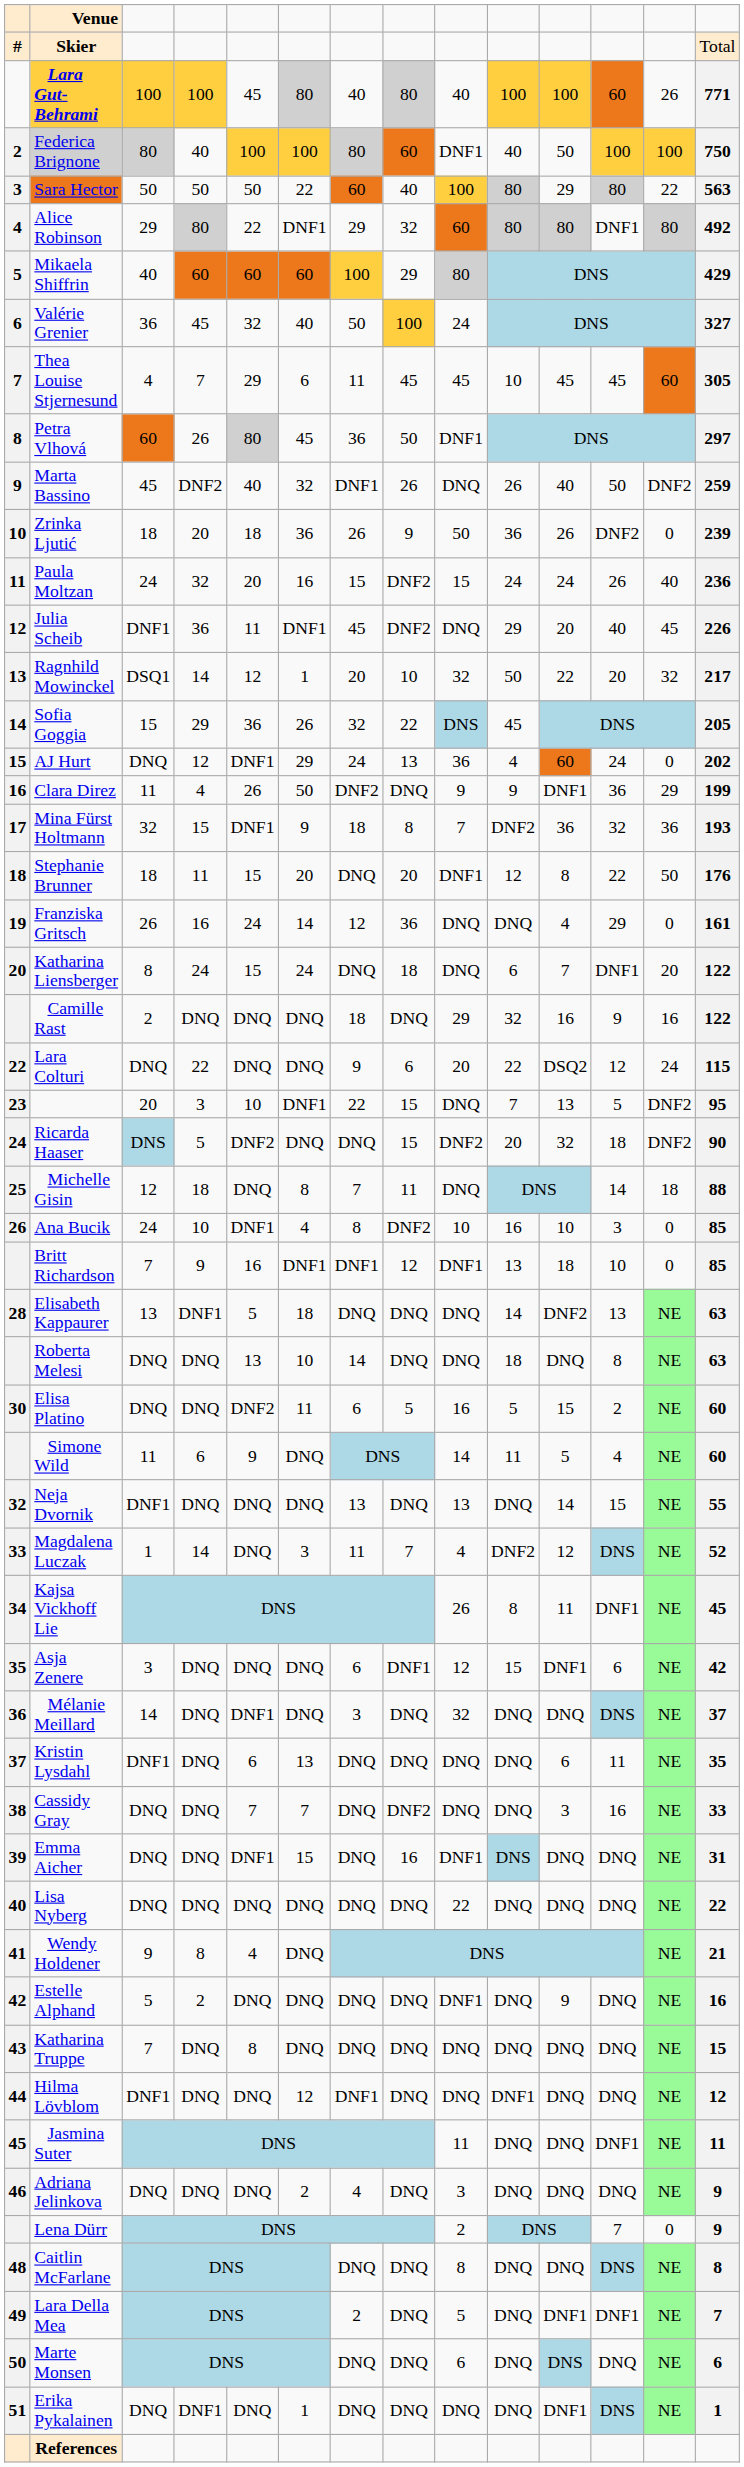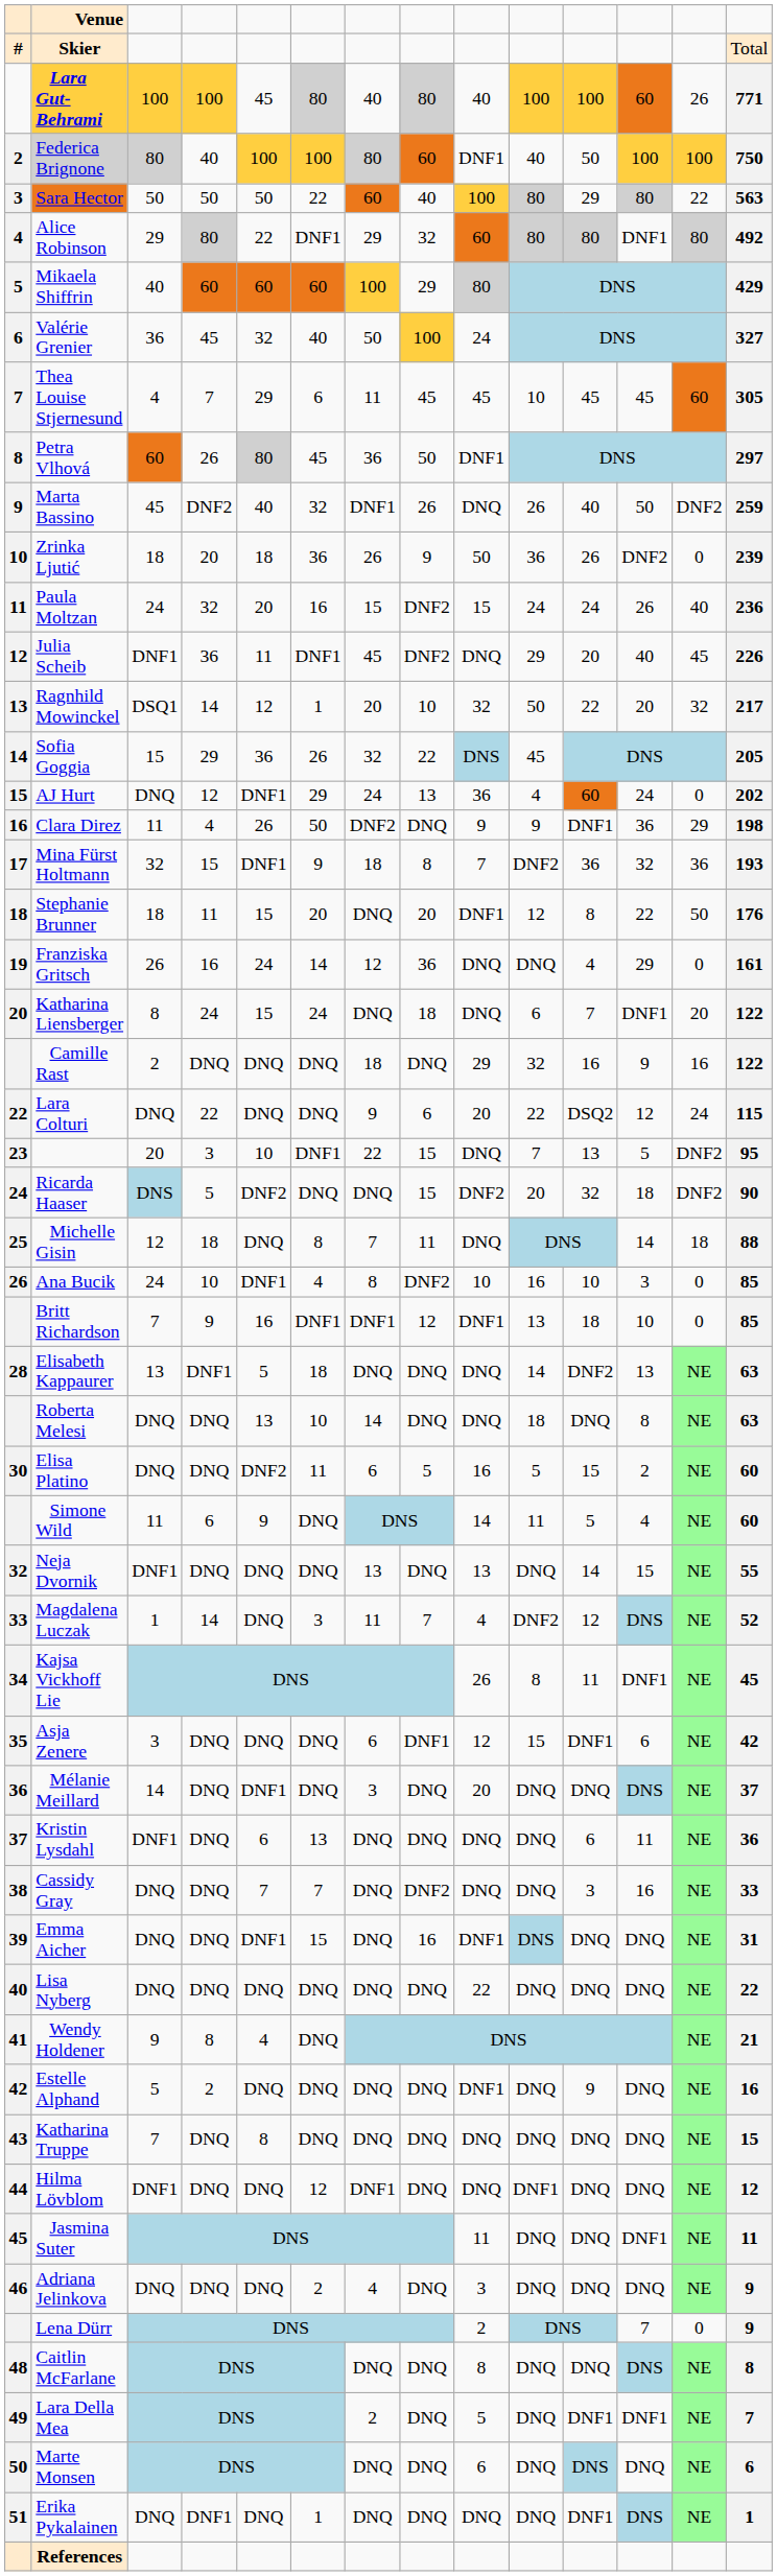 <table class="wikitable" width=60% style="font-size:100%; text-align:center;">
 <tr>
 <td bgcolor=ffebcd></td>
 <td bgcolor=FFEBCD align=right><strong>Venue</strong></td>
 <td></td>
 <td></td>
 <td></td>
 <td></td>
 <td></td>
 <td></td>
 <td></td>
 <td></td>
 <td></td>
 <td></td>
 <td></td>
 </tr>
 <tr>
 <td bgcolor=ffebcd><strong>#</strong></td>
 <td bgcolor=FFEBCD><strong>Skier</strong></td>
 <td></td>
 <td></td>
 <td></td>
 <td></td>
 <td></td>
 <td></td>
 <td></td>
 <td></td>
 <td></td>
 <td></td>
 <td></td>
 <td bgcolor=ffebcd>Total</td>
 </tr>
 <tr>
 <td></td>
 <td bgcolor=ffcf40 align=left>   <strong><em><a href='#'>Lara Gut-Behrami</a></em></strong></td>
 <td bgcolor=ffcf40>100</td>
 <td bgcolor=ffcf40>100</td>
 <td>45</td>
 <td bgcolor=d0d0d0>80</td>
 <td>40</td>
 <td bgcolor=d0d0d0>80</td>
 <td>40</td>
 <td bgcolor=ffcf40>100</td>
 <td bgcolor=ffcf40>100</td>
 <td bgcolor=ec781b>60</td>
 <td>26</td>
 <th>771</th>
 </tr>
 <tr>
 <th>2</th>
 <td bgcolor=d0d0d0 align=left> <a href='#'>Federica Brignone</a></td>
 <td bgcolor=d0d0d0>80</td>
 <td>40</td>
 <td bgcolor=ffcf40>100</td>
 <td bgcolor=ffcf40>100</td>
 <td bgcolor=d0d0d0>80</td>
 <td bgcolor=ec781b>60</td>
 <td>DNF1</td>
 <td>40</td>
 <td>50</td>
 <td bgcolor=ffcf40>100</td>
 <td bgcolor=ffcf40>100</td>
 <th>750</th>
 </tr>
 <tr>
 <th>3</th>
 <td bgcolor=ec781b align=left> <a href='#'>Sara Hector</a></td>
 <td>50</td>
 <td>50</td>
 <td>50</td>
 <td>22</td>
 <td bgcolor=ec781b>60</td>
 <td>40</td>
 <td bgcolor=ffcf40>100</td>
 <td bgcolor=d0d0d0>80</td>
 <td>29</td>
 <td bgcolor=d0d0d0>80</td>
 <td>22</td>
 <th>563</th>
 </tr>
 <tr>
 <th>4</th>
 <td align=left> <a href='#'>Alice Robinson</a></td>
 <td>29</td>
 <td bgcolor=d0d0d0>80</td>
 <td>22</td>
 <td>DNF1</td>
 <td>29</td>
 <td>32</td>
 <td bgcolor=ec781b>60</td>
 <td bgcolor=d0d0d0>80</td>
 <td bgcolor=d0d0d0>80</td>
 <td>DNF1</td>
 <td bgcolor=d0d0d0>80</td>
 <th>492</th>
 </tr>
 <tr>
 <th>5</th>
 <td align=left> <a href='#'>Mikaela Shiffrin</a></td>
 <td>40</td>
 <td bgcolor=ec781b>60</td>
 <td bgcolor=ec781b>60</td>
 <td bgcolor=ec781b>60</td>
 <td bgcolor=ffcf40>100</td>
 <td>29</td>
 <td bgcolor=d0d0d0>80</td>
 <td colspan=4 bgcolor=add8e6>DNS</td>
 <th>429</th>
 </tr>
 <tr>
 <th>6</th>
 <td align=left> <a href='#'>Valérie Grenier</a></td>
 <td>36</td>
 <td>45</td>
 <td>32</td>
 <td>40</td>
 <td>50</td>
 <td bgcolor=ffcf40>100</td>
 <td>24</td>
 <td colspan=4 bgcolor=add8e6>DNS</td>
 <th>327</th>
 </tr>
 <tr>
 <th>7</th>
 <td align=left> <a href='#'>Thea Louise Stjernesund</a></td>
 <td>4</td>
 <td>7</td>
 <td>29</td>
 <td>6</td>
 <td>11</td>
 <td>45</td>
 <td>45</td>
 <td>10</td>
 <td>45</td>
 <td>45</td>
 <td bgcolor=ec781b>60</td>
 <th>305</th>
 </tr>
 <tr>
 <th>8</th>
 <td align=left> <a href='#'>Petra Vlhová</a></td>
 <td bgcolor=ec781b>60</td>
 <td>26</td>
 <td bgcolor=d0d0d0>80</td>
 <td>45</td>
 <td>36</td>
 <td>50</td>
 <td>DNF1</td>
 <td colspan=4 bgcolor=add8e6>DNS</td>
 <th>297</th>
 </tr>
 <tr>
 <th>9</th>
 <td align=left> <a href='#'>Marta Bassino</a></td>
 <td>45</td>
 <td>DNF2</td>
 <td>40</td>
 <td>32</td>
 <td>DNF1</td>
 <td>26</td>
 <td>DNQ</td>
 <td>26</td>
 <td>40</td>
 <td>50</td>
 <td>DNF2</td>
 <th>259</th>
 </tr>
 <tr>
 <th>10</th>
 <td align=left> <a href='#'>Zrinka Ljutić</a></td>
 <td>18</td>
 <td>20</td>
 <td>18</td>
 <td>36</td>
 <td>26</td>
 <td>9</td>
 <td>50</td>
 <td>36</td>
 <td>26</td>
 <td>DNF2</td>
 <td>0</td>
 <th>239</th>
 </tr>
 <tr>
 <th>11</th>
 <td align=left> <a href='#'>Paula Moltzan</a></td>
 <td>24</td>
 <td>32</td>
 <td>20</td>
 <td>16</td>
 <td>15</td>
 <td>DNF2</td>
 <td>15</td>
 <td>24</td>
 <td>24</td>
 <td>26</td>
 <td>40</td>
 <th>236</th>
 </tr>
 <tr>
 <th>12</th>
 <td align=left> <a href='#'>Julia Scheib</a></td>
 <td>DNF1</td>
 <td>36</td>
 <td>11</td>
 <td>DNF1</td>
 <td>45</td>
 <td>DNF2</td>
 <td>DNQ</td>
 <td>29</td>
 <td>20</td>
 <td>40</td>
 <td>45</td>
 <th>226</th>
 </tr>
 <tr>
 <th>13</th>
 <td align=left> <a href='#'>Ragnhild Mowinckel</a></td>
 <td>DSQ1</td>
 <td>14</td>
 <td>12</td>
 <td>1</td>
 <td>20</td>
 <td>10</td>
 <td>32</td>
 <td>50</td>
 <td>22</td>
 <td>20</td>
 <td>32</td>
 <th>217</th>
 </tr>
 <tr>
 <th>14</th>
 <td align=left> <a href='#'>Sofia Goggia</a></td>
 <td>15</td>
 <td>29</td>
 <td>36</td>
 <td>26</td>
 <td>32</td>
 <td>22</td>
 <td bgcolor=add8e6>DNS</td>
 <td>45</td>
 <td colspan=3 bgcolor=add8e6>DNS</td>
 <th>205</th>
 </tr>
 <tr>
 <th>15</th>
 <td align=left> <a href='#'>AJ Hurt</a></td>
 <td>DNQ</td>
 <td>12</td>
 <td>DNF1</td>
 <td>29</td>
 <td>24</td>
 <td>13</td>
 <td>36</td>
 <td>4</td>
 <td bgcolor=ec781b>60</td>
 <td>24</td>
 <td>0</td>
 <th>202</th>
 </tr>
 <tr>
 <th>16</th>
 <td align=left> <a href='#'>Clara Direz</a></td>
 <td>11</td>
 <td>4</td>
 <td>26</td>
 <td>50</td>
 <td>DNF2</td>
 <td>DNQ</td>
 <td>9</td>
 <td>9</td>
 <td>DNF1</td>
 <td>36</td>
 <td>29</td>
-<th>199</th>
+<th>198</th>
 </tr>
 <tr>
 <th>17</th>
 <td align=left> <a href='#'>Mina Fürst Holtmann</a></td>
 <td>32</td>
 <td>15</td>
 <td>DNF1</td>
 <td>9</td>
 <td>18</td>
 <td>8</td>
 <td>7</td>
 <td>DNF2</td>
 <td>36</td>
 <td>32</td>
 <td>36</td>
 <th>193</th>
 </tr>
 <tr>
 <th>18</th>
 <td align=left> <a href='#'>Stephanie Brunner</a></td>
 <td>18</td>
 <td>11</td>
 <td>15</td>
 <td>20</td>
 <td>DNQ</td>
 <td>20</td>
 <td>DNF1</td>
 <td>12</td>
 <td>8</td>
 <td>22</td>
 <td>50</td>
 <th>176</th>
 </tr>
 <tr>
 <th>19</th>
 <td align=left> <a href='#'>Franziska Gritsch</a></td>
 <td>26</td>
 <td>16</td>
 <td>24</td>
 <td>14</td>
 <td>12</td>
 <td>36</td>
 <td>DNQ</td>
 <td>DNQ</td>
 <td>4</td>
 <td>29</td>
 <td>0</td>
 <th>161</th>
 </tr>
 <tr>
 <th>20</th>
 <td align=left> <a href='#'>Katharina Liensberger</a></td>
 <td>8</td>
 <td>24</td>
 <td>15</td>
 <td>24</td>
 <td>DNQ</td>
 <td>18</td>
 <td>DNQ</td>
 <td>6</td>
 <td>7</td>
 <td>DNF1</td>
 <td>20</td>
 <th>122</th>
 </tr>
 <tr>
 <th></th>
 <td align=left>   <a href='#'>Camille Rast</a></td>
 <td>2</td>
 <td>DNQ</td>
 <td>DNQ</td>
 <td>DNQ</td>
 <td>18</td>
 <td>DNQ</td>
 <td>29</td>
 <td>32</td>
 <td>16</td>
 <td>9</td>
 <td>16</td>
 <th>122</th>
 </tr>
 <tr>
 <th>22</th>
 <td align=left> <a href='#'>Lara Colturi</a></td>
 <td>DNQ</td>
 <td>22</td>
 <td>DNQ</td>
 <td>DNQ</td>
 <td>9</td>
 <td>6</td>
 <td>20</td>
 <td>22</td>
 <td>DSQ2</td>
 <td>12</td>
 <td>24</td>
 <th>115</th>
 </tr>
 <tr>
 <th>23</th>
 <td align=left></td>
 <td>20</td>
 <td>3</td>
 <td>10</td>
 <td>DNF1</td>
 <td>22</td>
 <td>15</td>
 <td>DNQ</td>
 <td>7</td>
 <td>13</td>
 <td>5</td>
 <td>DNF2</td>
 <th>95</th>
 </tr>
 <tr>
 <th>24</th>
 <td align=left> <a href='#'>Ricarda Haaser</a></td>
 <td bgcolor=add8e6>DNS</td>
 <td>5</td>
 <td>DNF2</td>
 <td>DNQ</td>
 <td>DNQ</td>
 <td>15</td>
 <td>DNF2</td>
 <td>20</td>
 <td>32</td>
 <td>18</td>
 <td>DNF2</td>
 <th>90</th>
 </tr>
 <tr>
 <th>25</th>
 <td align=left>   <a href='#'>Michelle Gisin</a></td>
 <td>12</td>
 <td>18</td>
 <td>DNQ</td>
 <td>8</td>
 <td>7</td>
 <td>11</td>
 <td>DNQ</td>
 <td colspan=2 bgcolor=add8e6>DNS</td>
 <td>14</td>
 <td>18</td>
 <th>88</th>
 </tr>
 <tr>
 <th>26</th>
 <td align=left> <a href='#'>Ana Bucik</a></td>
 <td>24</td>
 <td>10</td>
 <td>DNF1</td>
 <td>4</td>
 <td>8</td>
 <td>DNF2</td>
 <td>10</td>
 <td>16</td>
 <td>10</td>
 <td>3</td>
 <td>0</td>
 <th>85</th>
 </tr>
 <tr>
 <th></th>
 <td align=left> <a href='#'>Britt Richardson</a></td>
 <td>7</td>
 <td>9</td>
 <td>16</td>
 <td>DNF1</td>
 <td>DNF1</td>
 <td>12</td>
 <td>DNF1</td>
 <td>13</td>
 <td>18</td>
 <td>10</td>
 <td>0</td>
 <th>85</th>
 </tr>
 <tr>
 <th>28</th>
 <td align=left> <a href='#'>Elisabeth Kappaurer</a></td>
 <td>13</td>
 <td>DNF1</td>
 <td>5</td>
 <td>18</td>
 <td>DNQ</td>
 <td>DNQ</td>
 <td>DNQ</td>
 <td>14</td>
 <td>DNF2</td>
 <td>13</td>
 <td bgcolor=98fb98>NE</td>
 <th>63</th>
 </tr>
 <tr>
 <th></th>
 <td align=left> <a href='#'>Roberta Melesi</a></td>
 <td>DNQ</td>
 <td>DNQ</td>
 <td>13</td>
 <td>10</td>
 <td>14</td>
 <td>DNQ</td>
 <td>DNQ</td>
 <td>18</td>
 <td>DNQ</td>
 <td>8</td>
 <td bgcolor=98fb98>NE</td>
 <th>63</th>
 </tr>
 <tr>
 <th>30</th>
 <td align=left> <a href='#'>Elisa Platino</a></td>
 <td>DNQ</td>
 <td>DNQ</td>
 <td>DNF2</td>
 <td>11</td>
 <td>6</td>
 <td>5</td>
 <td>16</td>
 <td>5</td>
 <td>15</td>
 <td>2</td>
 <td bgcolor=98fb98>NE</td>
 <th>60</th>
 </tr>
 <tr>
 <th></th>
 <td align=left>   <a href='#'>Simone Wild</a></td>
 <td>11</td>
 <td>6</td>
 <td>9</td>
 <td>DNQ</td>
 <td colspan=2 bgcolor=add8e6>DNS</td>
 <td>14</td>
 <td>11</td>
 <td>5</td>
 <td>4</td>
 <td bgcolor=98fb98>NE</td>
 <th>60</th>
 </tr>
 <tr>
 <th>32</th>
 <td align=left> <a href='#'>Neja Dvornik</a></td>
 <td>DNF1</td>
 <td>DNQ</td>
 <td>DNQ</td>
 <td>DNQ</td>
 <td>13</td>
 <td>DNQ</td>
 <td>13</td>
 <td>DNQ</td>
 <td>14</td>
 <td>15</td>
 <td bgcolor=98fb98>NE</td>
 <th>55</th>
 </tr>
 <tr>
 <th>33</th>
 <td align=left> <a href='#'>Magdalena Luczak</a></td>
 <td>1</td>
 <td>14</td>
 <td>DNQ</td>
 <td>3</td>
 <td>11</td>
 <td>7</td>
 <td>4</td>
 <td>DNF2</td>
 <td>12</td>
 <td bgcolor=add8e6>DNS</td>
 <td bgcolor=98fb98>NE</td>
 <th>52</th>
 </tr>
 <tr>
 <th>34</th>
 <td align=left> <a href='#'>Kajsa Vickhoff Lie</a></td>
 <td colspan=6 bgcolor=add8e6>DNS</td>
 <td>26</td>
 <td>8</td>
 <td>11</td>
 <td>DNF1</td>
 <td bgcolor=98fb98>NE</td>
 <th>45</th>
 </tr>
 <tr>
 <th>35</th>
 <td align=left> <a href='#'>Asja Zenere</a></td>
 <td>3</td>
 <td>DNQ</td>
 <td>DNQ</td>
 <td>DNQ</td>
 <td>6</td>
 <td>DNF1</td>
 <td>12</td>
 <td>15</td>
 <td>DNF1</td>
 <td>6</td>
 <td bgcolor=98fb98>NE</td>
 <th>42</th>
 </tr>
 <tr>
 <th>36</th>
 <td align=left>   <a href='#'>Mélanie Meillard</a></td>
 <td>14</td>
 <td>DNQ</td>
 <td>DNF1</td>
 <td>DNQ</td>
 <td>3</td>
 <td>DNQ</td>
-<td>32</td>
+<td>20</td>
 <td>DNQ</td>
 <td>DNQ</td>
 <td bgcolor=add8e6>DNS</td>
 <td bgcolor=98fb98>NE</td>
 <th>37</th>
 </tr>
 <tr>
 <th>37</th>
 <td align=left> <a href='#'>Kristin Lysdahl</a></td>
 <td>DNF1</td>
 <td>DNQ</td>
 <td>6</td>
 <td>13</td>
 <td>DNQ</td>
 <td>DNQ</td>
 <td>DNQ</td>
 <td>DNQ</td>
 <td>6</td>
 <td>11</td>
 <td bgcolor=98fb98>NE</td>
-<th>35</th>
+<th>36</th>
 </tr>
 <tr>
 <th>38</th>
 <td align=left> <a href='#'>Cassidy Gray</a></td>
 <td>DNQ</td>
 <td>DNQ</td>
 <td>7</td>
 <td>7</td>
 <td>DNQ</td>
 <td>DNF2</td>
 <td>DNQ</td>
 <td>DNQ</td>
 <td>3</td>
 <td>16</td>
 <td bgcolor=98fb98>NE</td>
 <th>33</th>
 </tr>
 <tr>
 <th>39</th>
 <td align=left> <a href='#'>Emma Aicher</a></td>
 <td>DNQ</td>
 <td>DNQ</td>
 <td>DNF1</td>
 <td>15</td>
 <td>DNQ</td>
 <td>16</td>
 <td>DNF1</td>
 <td bgcolor=add8e6>DNS</td>
 <td>DNQ</td>
 <td>DNQ</td>
 <td bgcolor=98fb98>NE</td>
 <th>31</th>
 </tr>
 <tr>
 <th>40</th>
 <td align=left> <a href='#'>Lisa Nyberg</a></td>
 <td>DNQ</td>
 <td>DNQ</td>
 <td>DNQ</td>
 <td>DNQ</td>
 <td>DNQ</td>
 <td>DNQ</td>
 <td>22</td>
 <td>DNQ</td>
 <td>DNQ</td>
 <td>DNQ</td>
 <td bgcolor=98fb98>NE</td>
 <th>22</th>
 </tr>
 <tr>
 <th>41</th>
 <td align=left>   <a href='#'>Wendy Holdener</a></td>
 <td>9</td>
 <td>8</td>
 <td>4</td>
 <td>DNQ</td>
 <td colspan=6 bgcolor=add8e6>DNS</td>
 <td bgcolor=98fb98>NE</td>
 <th>21</th>
 </tr>
 <tr>
 <th>42</th>
 <td align=left> <a href='#'>Estelle Alphand</a></td>
 <td>5</td>
 <td>2</td>
 <td>DNQ</td>
 <td>DNQ</td>
 <td>DNQ</td>
 <td>DNQ</td>
 <td>DNF1</td>
 <td>DNQ</td>
 <td>9</td>
 <td>DNQ</td>
 <td bgcolor=98fb98>NE</td>
 <th>16</th>
 </tr>
 <tr>
 <th>43</th>
 <td align=left> <a href='#'>Katharina Truppe</a></td>
 <td>7</td>
 <td>DNQ</td>
 <td>8</td>
 <td>DNQ</td>
 <td>DNQ</td>
 <td>DNQ</td>
 <td>DNQ</td>
 <td>DNQ</td>
 <td>DNQ</td>
 <td>DNQ</td>
 <td bgcolor=98fb98>NE</td>
 <th>15</th>
 </tr>
 <tr>
 <th>44</th>
 <td align=left> <a href='#'>Hilma Lövblom</a></td>
 <td>DNF1</td>
 <td>DNQ</td>
 <td>DNQ</td>
 <td>12</td>
 <td>DNF1</td>
 <td>DNQ</td>
 <td>DNQ</td>
 <td>DNF1</td>
 <td>DNQ</td>
 <td>DNQ</td>
 <td bgcolor=98fb98>NE</td>
 <th>12</th>
 </tr>
 <tr>
 <th>45</th>
 <td align=left>   <a href='#'>Jasmina Suter</a></td>
 <td colspan=6 bgcolor=add8e6>DNS</td>
 <td>11</td>
 <td>DNQ</td>
 <td>DNQ</td>
 <td>DNF1</td>
 <td bgcolor=98fb98>NE</td>
 <th>11</th>
 </tr>
 <tr>
 <th>46</th>
 <td align=left> <a href='#'>Adriana Jelinkova</a></td>
 <td>DNQ</td>
 <td>DNQ</td>
 <td>DNQ</td>
 <td>2</td>
 <td>4</td>
 <td>DNQ</td>
 <td>3</td>
 <td>DNQ</td>
 <td>DNQ</td>
 <td>DNQ</td>
 <td bgcolor=98fb98>NE</td>
 <th>9</th>
 </tr>
 <tr>
 <th></th>
 <td align=left> <a href='#'>Lena Dürr</a></td>
 <td colspan=6 bgcolor=add8e6>DNS</td>
 <td>2</td>
 <td colspan=2 bgcolor=add8e6>DNS</td>
 <td>7</td>
 <td>0</td>
 <th>9</th>
 </tr>
 <tr>
 <th>48</th>
 <td align=left> <a href='#'>Caitlin McFarlane</a></td>
 <td colspan=4 bgcolor=add8e6>DNS</td>
 <td>DNQ</td>
 <td>DNQ</td>
 <td>8</td>
 <td>DNQ</td>
 <td>DNQ</td>
 <td bgcolor=add8e6>DNS</td>
 <td bgcolor=98fb98>NE</td>
 <th>8</th>
 </tr>
 <tr>
 <th>49</th>
 <td align=left> <a href='#'>Lara Della Mea</a></td>
 <td colspan=4 bgcolor=add8e6>DNS</td>
 <td>2</td>
 <td>DNQ</td>
 <td>5</td>
 <td>DNQ</td>
 <td>DNF1</td>
 <td>DNF1</td>
 <td bgcolor=98fb98>NE</td>
 <th>7</th>
 </tr>
 <tr>
 <th>50</th>
 <td align=left> <a href='#'>Marte Monsen</a></td>
 <td colspan=4 bgcolor=add8e6>DNS</td>
 <td>DNQ</td>
 <td>DNQ</td>
 <td>6</td>
 <td>DNQ</td>
 <td bgcolor=add8e6>DNS</td>
 <td>DNQ</td>
 <td bgcolor=98fb98>NE</td>
 <th>6</th>
 </tr>
 <tr>
 <th>51</th>
 <td align=left> <a href='#'>Erika Pykalainen</a></td>
 <td>DNQ</td>
 <td>DNF1</td>
 <td>DNQ</td>
 <td>1</td>
 <td>DNQ</td>
 <td>DNQ</td>
 <td>DNQ</td>
 <td>DNQ</td>
 <td>DNF1</td>
 <td bgcolor=add8e6>DNS</td>
 <td bgcolor=98fb98>NE</td>
 <th>1</th>
 </tr>
 <tr>
 <td bgcolor=ffebcd></td>
 <td bgcolor=ffebcd><strong>References</strong></td>
 <td></td>
 <td></td>
 <td></td>
 <td></td>
 <td></td>
 <td></td>
 <td></td>
 <td></td>
 <td></td>
 <td></td>
 <td></td>
 </tr>
 </table>
